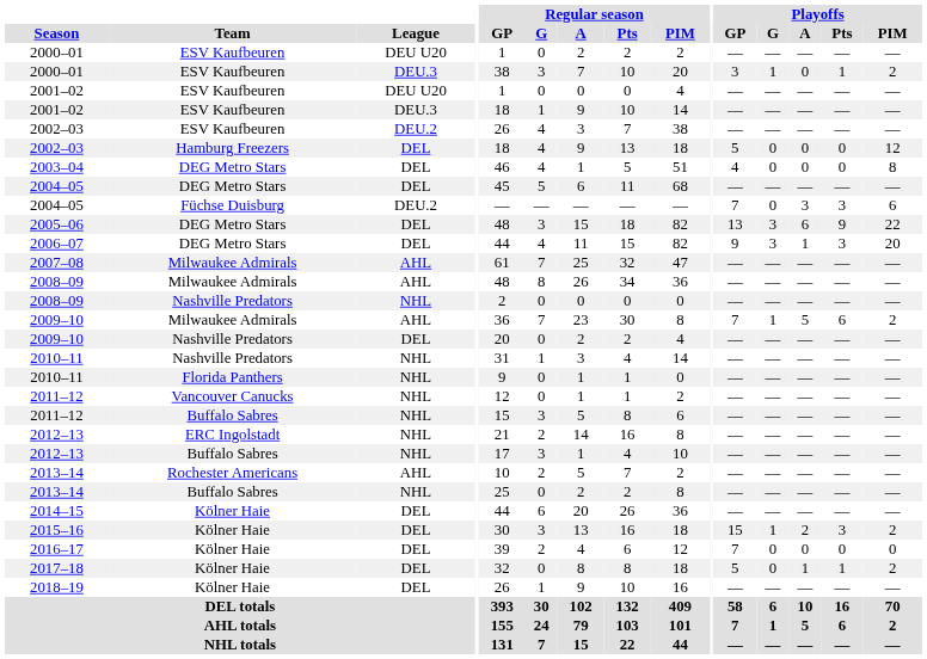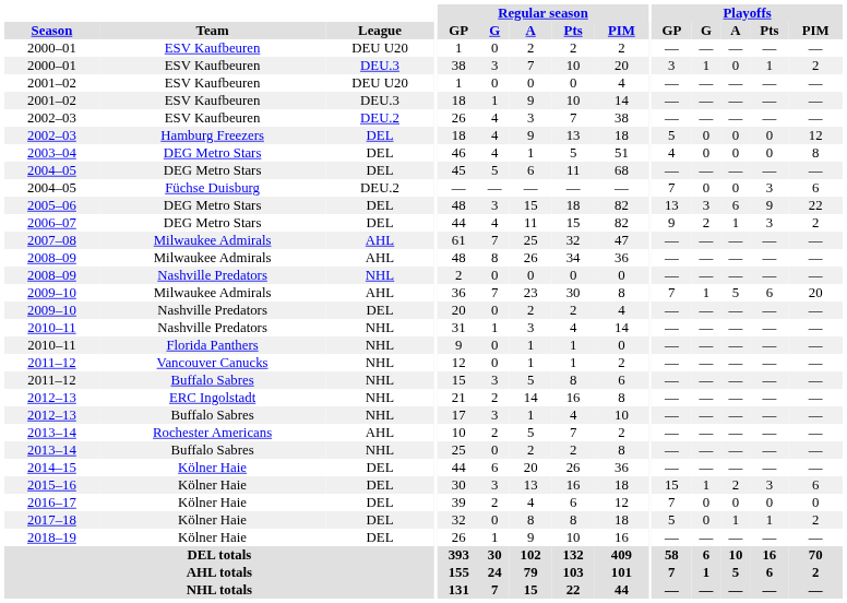 <table border="0" cellpadding="1" cellspacing="0" style="text-align:center; width:60em">
 <tr bgcolor="#e0e0e0">
 <th colspan="3" bgcolor="#ffffff"></th>
 <th rowspan="99" bgcolor="#ffffff"></th>
 <th colspan="5"><a href='#'>Regular season</a></th>
 <th rowspan="99" bgcolor="#ffffff"></th>
 <th colspan="5"><a href='#'>Playoffs</a></th>
 </tr>
 <tr bgcolor="#e0e0e0">
 <th><a href='#'>Season</a></th>
 <th>Team</th>
 <th>League</th>
 <th>GP</th>
 <th><a href='#'>G</a></th>
 <th><a href='#'>A</a></th>
 <th><a href='#'>Pts</a></th>
 <th><a href='#'>PIM</a></th>
 <th>GP</th>
 <th>G</th>
 <th>A</th>
 <th>Pts</th>
 <th>PIM</th>
 </tr>
 <tr>
 <td>2000–01</td>
 <td><a href='#'>ESV Kaufbeuren</a></td>
 <td>DEU U20</td>
 <td>1</td>
 <td>0</td>
 <td>2</td>
 <td>2</td>
 <td>2</td>
 <td>—</td>
 <td>—</td>
 <td>—</td>
 <td>—</td>
 <td>—</td>
 </tr>
 <tr style="background:#f0f0f0;">
 <td>2000–01</td>
 <td>ESV Kaufbeuren</td>
 <td><a href='#'>DEU.3</a></td>
 <td>38</td>
 <td>3</td>
 <td>7</td>
 <td>10</td>
 <td>20</td>
 <td>3</td>
 <td>1</td>
 <td>0</td>
 <td>1</td>
 <td>2</td>
 </tr>
 <tr>
 <td>2001–02</td>
 <td>ESV Kaufbeuren</td>
 <td>DEU U20</td>
 <td>1</td>
 <td>0</td>
 <td>0</td>
 <td>0</td>
 <td>4</td>
 <td>—</td>
 <td>—</td>
 <td>—</td>
 <td>—</td>
 <td>—</td>
 </tr>
 <tr style="background:#f0f0f0;">
 <td>2001–02</td>
 <td>ESV Kaufbeuren</td>
 <td>DEU.3</td>
 <td>18</td>
 <td>1</td>
 <td>9</td>
 <td>10</td>
 <td>14</td>
 <td>—</td>
 <td>—</td>
 <td>—</td>
 <td>—</td>
 <td>—</td>
 </tr>
 <tr>
 <td>2002–03</td>
 <td>ESV Kaufbeuren</td>
 <td><a href='#'>DEU.2</a></td>
 <td>26</td>
 <td>4</td>
 <td>3</td>
 <td>7</td>
 <td>38</td>
 <td>—</td>
 <td>—</td>
 <td>—</td>
 <td>—</td>
 <td>—</td>
 </tr>
 <tr style="background:#f0f0f0;">
 <td><a href='#'>2002–03</a></td>
 <td><a href='#'>Hamburg Freezers</a></td>
 <td><a href='#'>DEL</a></td>
 <td>18</td>
 <td>4</td>
 <td>9</td>
 <td>13</td>
 <td>18</td>
 <td>5</td>
 <td>0</td>
 <td>0</td>
 <td>0</td>
 <td>12</td>
 </tr>
 <tr>
 <td><a href='#'>2003–04</a></td>
 <td><a href='#'>DEG Metro Stars</a></td>
 <td>DEL</td>
 <td>46</td>
 <td>4</td>
 <td>1</td>
 <td>5</td>
 <td>51</td>
 <td>4</td>
 <td>0</td>
 <td>0</td>
 <td>0</td>
 <td>8</td>
 </tr>
 <tr style="background:#f0f0f0;">
 <td><a href='#'>2004–05</a></td>
 <td>DEG Metro Stars</td>
 <td>DEL</td>
 <td>45</td>
 <td>5</td>
 <td>6</td>
 <td>11</td>
 <td>68</td>
 <td>—</td>
 <td>—</td>
 <td>—</td>
 <td>—</td>
 <td>—</td>
 </tr>
 <tr>
 <td>2004–05</td>
 <td><a href='#'>Füchse Duisburg</a></td>
 <td>DEU.2</td>
 <td>—</td>
 <td>—</td>
 <td>—</td>
 <td>—</td>
 <td>—</td>
 <td>7</td>
 <td>0</td>
-<td>3</td>
+<td>0</td>
 <td>3</td>
 <td>6</td>
 </tr>
 <tr style="background:#f0f0f0;">
 <td><a href='#'>2005–06</a></td>
 <td>DEG Metro Stars</td>
 <td>DEL</td>
 <td>48</td>
 <td>3</td>
 <td>15</td>
 <td>18</td>
 <td>82</td>
 <td>13</td>
 <td>3</td>
 <td>6</td>
 <td>9</td>
 <td>22</td>
 </tr>
 <tr>
 <td><a href='#'>2006–07</a></td>
 <td>DEG Metro Stars</td>
 <td>DEL</td>
 <td>44</td>
 <td>4</td>
 <td>11</td>
 <td>15</td>
 <td>82</td>
 <td>9</td>
-<td>3</td>
+<td>2</td>
 <td>1</td>
 <td>3</td>
-<td>20</td>
+<td>2</td>
 </tr>
 <tr style="background:#f0f0f0;">
 <td><a href='#'>2007–08</a></td>
 <td><a href='#'>Milwaukee Admirals</a></td>
 <td><a href='#'>AHL</a></td>
 <td>61</td>
 <td>7</td>
 <td>25</td>
 <td>32</td>
 <td>47</td>
 <td>—</td>
 <td>—</td>
 <td>—</td>
 <td>—</td>
 <td>—</td>
 </tr>
 <tr>
 <td><a href='#'>2008–09</a></td>
 <td>Milwaukee Admirals</td>
 <td>AHL</td>
 <td>48</td>
 <td>8</td>
 <td>26</td>
 <td>34</td>
 <td>36</td>
 <td>—</td>
 <td>—</td>
 <td>—</td>
 <td>—</td>
 <td>—</td>
 </tr>
 <tr style="background:#f0f0f0;">
 <td><a href='#'>2008–09</a></td>
 <td><a href='#'>Nashville Predators</a></td>
 <td><a href='#'>NHL</a></td>
 <td>2</td>
 <td>0</td>
 <td>0</td>
 <td>0</td>
 <td>0</td>
 <td>—</td>
 <td>—</td>
 <td>—</td>
 <td>—</td>
 <td>—</td>
 </tr>
 <tr>
 <td><a href='#'>2009–10</a></td>
 <td>Milwaukee Admirals</td>
 <td>AHL</td>
 <td>36</td>
 <td>7</td>
 <td>23</td>
 <td>30</td>
 <td>8</td>
 <td>7</td>
 <td>1</td>
 <td>5</td>
 <td>6</td>
-<td>2</td>
+<td>20</td>
 </tr>
 <tr style="background:#f0f0f0;">
 <td><a href='#'>2009–10</a></td>
 <td>Nashville Predators</td>
 <td>DEL</td>
 <td>20</td>
 <td>0</td>
 <td>2</td>
 <td>2</td>
 <td>4</td>
 <td>—</td>
 <td>—</td>
 <td>—</td>
 <td>—</td>
 <td>—</td>
 </tr>
 <tr>
 <td><a href='#'>2010–11</a></td>
 <td>Nashville Predators</td>
 <td>NHL</td>
 <td>31</td>
 <td>1</td>
 <td>3</td>
 <td>4</td>
 <td>14</td>
 <td>—</td>
 <td>—</td>
 <td>—</td>
 <td>—</td>
 <td>—</td>
 </tr>
 <tr style="background:#f0f0f0;">
 <td>2010–11</td>
 <td><a href='#'>Florida Panthers</a></td>
 <td>NHL</td>
 <td>9</td>
 <td>0</td>
 <td>1</td>
 <td>1</td>
 <td>0</td>
 <td>—</td>
 <td>—</td>
 <td>—</td>
 <td>—</td>
 <td>—</td>
 </tr>
 <tr>
 <td><a href='#'>2011–12</a></td>
 <td><a href='#'>Vancouver Canucks</a></td>
 <td>NHL</td>
 <td>12</td>
 <td>0</td>
 <td>1</td>
 <td>1</td>
 <td>2</td>
 <td>—</td>
 <td>—</td>
 <td>—</td>
 <td>—</td>
 <td>—</td>
 </tr>
 <tr style="background:#f0f0f0;">
 <td>2011–12</td>
 <td><a href='#'>Buffalo Sabres</a></td>
 <td>NHL</td>
 <td>15</td>
 <td>3</td>
 <td>5</td>
 <td>8</td>
 <td>6</td>
 <td>—</td>
 <td>—</td>
 <td>—</td>
 <td>—</td>
 <td>—</td>
 </tr>
 <tr>
 <td><a href='#'>2012–13</a></td>
 <td><a href='#'>ERC Ingolstadt</a></td>
 <td>NHL</td>
 <td>21</td>
 <td>2</td>
 <td>14</td>
 <td>16</td>
 <td>8</td>
 <td>—</td>
 <td>—</td>
 <td>—</td>
 <td>—</td>
 <td>—</td>
 </tr>
 <tr style="background:#f0f0f0;">
 <td><a href='#'>2012–13</a></td>
 <td>Buffalo Sabres</td>
 <td>NHL</td>
 <td>17</td>
 <td>3</td>
 <td>1</td>
 <td>4</td>
 <td>10</td>
 <td>—</td>
 <td>—</td>
 <td>—</td>
 <td>—</td>
 <td>—</td>
 </tr>
 <tr>
 <td><a href='#'>2013–14</a></td>
 <td><a href='#'>Rochester Americans</a></td>
 <td>AHL</td>
 <td>10</td>
 <td>2</td>
 <td>5</td>
 <td>7</td>
 <td>2</td>
 <td>—</td>
 <td>—</td>
 <td>—</td>
 <td>—</td>
 <td>—</td>
 </tr>
 <tr style="background:#f0f0f0;">
 <td><a href='#'>2013–14</a></td>
 <td>Buffalo Sabres</td>
 <td>NHL</td>
 <td>25</td>
 <td>0</td>
 <td>2</td>
 <td>2</td>
 <td>8</td>
 <td>—</td>
 <td>—</td>
 <td>—</td>
 <td>—</td>
 <td>—</td>
 </tr>
 <tr>
 <td><a href='#'>2014–15</a></td>
 <td><a href='#'>Kölner Haie</a></td>
 <td>DEL</td>
 <td>44</td>
 <td>6</td>
 <td>20</td>
 <td>26</td>
 <td>36</td>
 <td>—</td>
 <td>—</td>
 <td>—</td>
 <td>—</td>
 <td>—</td>
 </tr>
 <tr style="background:#f0f0f0;">
 <td><a href='#'>2015–16</a></td>
 <td>Kölner Haie</td>
 <td>DEL</td>
 <td>30</td>
 <td>3</td>
 <td>13</td>
 <td>16</td>
 <td>18</td>
 <td>15</td>
 <td>1</td>
 <td>2</td>
 <td>3</td>
-<td>2</td>
+<td>6</td>
 </tr>
 <tr>
 <td><a href='#'>2016–17</a></td>
 <td>Kölner Haie</td>
 <td>DEL</td>
 <td>39</td>
 <td>2</td>
 <td>4</td>
 <td>6</td>
 <td>12</td>
 <td>7</td>
 <td>0</td>
 <td>0</td>
 <td>0</td>
 <td>0</td>
 </tr>
 <tr style="background:#f0f0f0;">
 <td><a href='#'>2017–18</a></td>
 <td>Kölner Haie</td>
 <td>DEL</td>
 <td>32</td>
 <td>0</td>
 <td>8</td>
 <td>8</td>
 <td>18</td>
 <td>5</td>
 <td>0</td>
 <td>1</td>
 <td>1</td>
 <td>2</td>
 </tr>
 <tr>
 <td><a href='#'>2018–19</a></td>
 <td>Kölner Haie</td>
 <td>DEL</td>
 <td>26</td>
 <td>1</td>
 <td>9</td>
 <td>10</td>
 <td>16</td>
 <td>—</td>
 <td>—</td>
 <td>—</td>
 <td>—</td>
 <td>—</td>
 </tr>
 <tr style="background:#e0e0e0;">
 <th colspan="3">DEL totals</th>
 <th>393</th>
 <th>30</th>
 <th>102</th>
 <th>132</th>
 <th>409</th>
 <th>58</th>
 <th>6</th>
 <th>10</th>
 <th>16</th>
 <th>70</th>
 </tr>
 <tr style="background:#e0e0e0;">
 <th colspan="3">AHL totals</th>
 <th>155</th>
 <th>24</th>
 <th>79</th>
 <th>103</th>
 <th>101</th>
 <th>7</th>
 <th>1</th>
 <th>5</th>
 <th>6</th>
 <th>2</th>
 </tr>
 <tr style="background:#e0e0e0;">
 <th colspan="3">NHL totals</th>
 <th>131</th>
 <th>7</th>
 <th>15</th>
 <th>22</th>
 <th>44</th>
 <th>—</th>
 <th>—</th>
 <th>—</th>
 <th>—</th>
 <th>—</th>
 </tr>
 </table>
